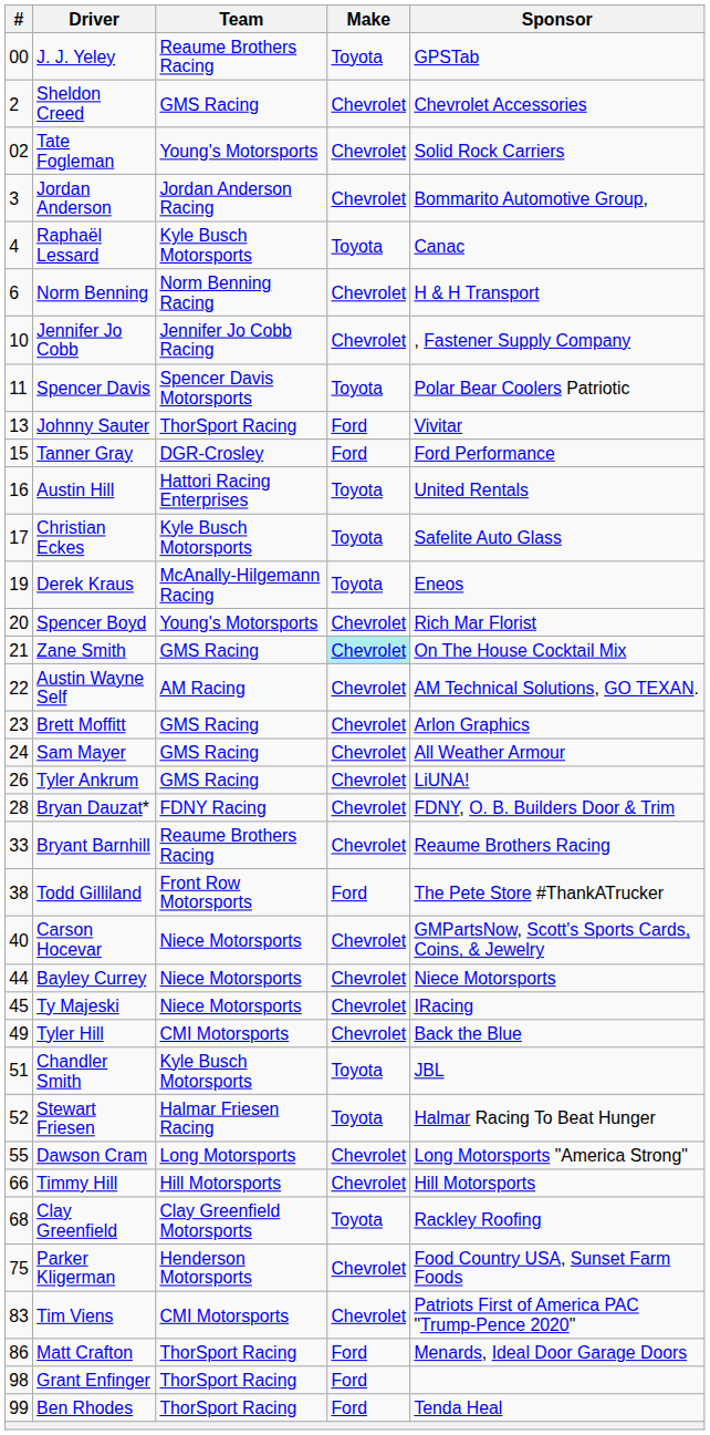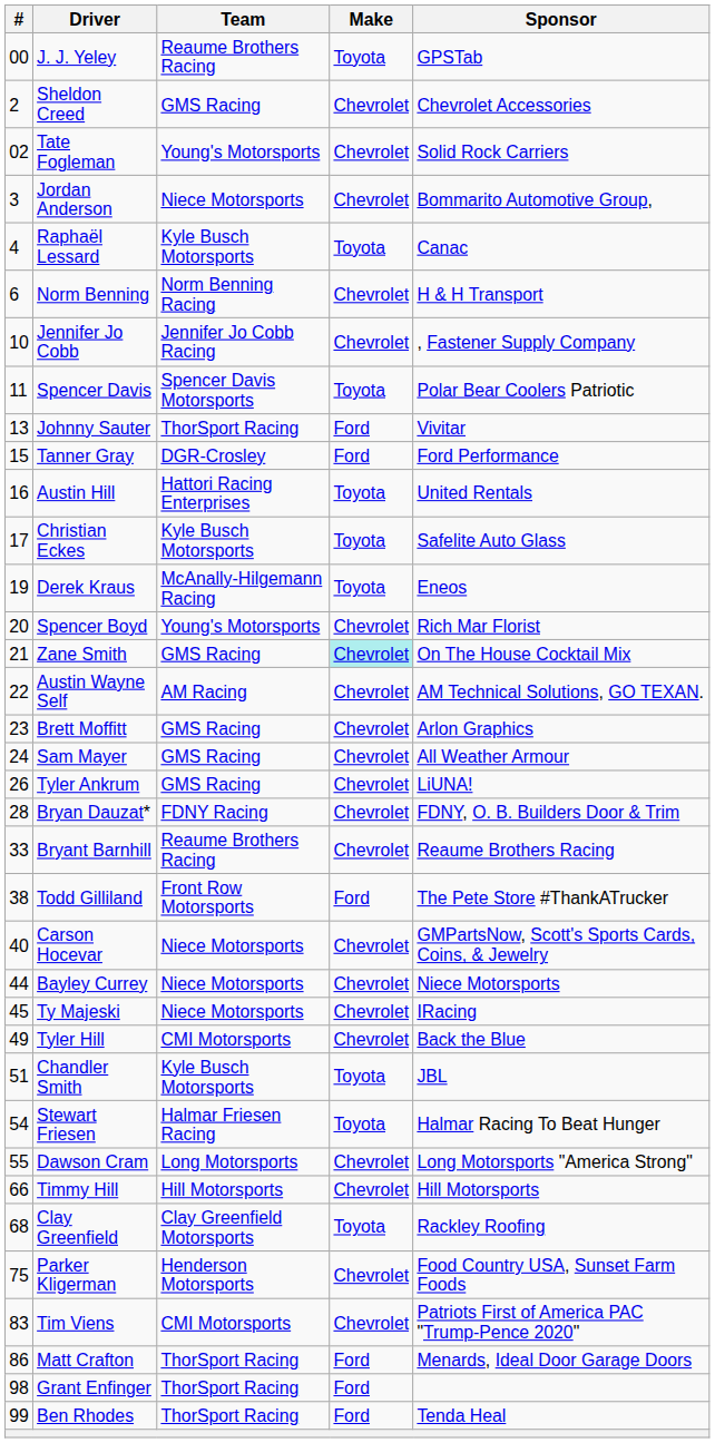 <table class="wikitable" style="font-size:95%">
 <tr>
 <th>#</th>
 <th>Driver</th>
 <th>Team</th>
 <th>Make</th>
 <th>Sponsor</th>
 </tr>
 <tr>
 <td>00</td>
 <td><a href='#'>J. J. Yeley</a></td>
 <td><a href='#'>Reaume Brothers Racing</a></td>
 <td><a href='#'>Toyota</a></td>
 <td><a href='#'>GPSTab</a></td>
 </tr>
 <tr>
 <td>2</td>
 <td><a href='#'>Sheldon Creed</a></td>
 <td><a href='#'>GMS Racing</a></td>
 <td><a href='#'>Chevrolet</a></td>
 <td><a href='#'>Chevrolet Accessories</a></td>
 </tr>
 <tr>
 <td>02</td>
 <td><a href='#'>Tate Fogleman</a></td>
 <td><a href='#'>Young's Motorsports</a></td>
 <td><a href='#'>Chevrolet</a></td>
 <td><a href='#'>Solid Rock Carriers</a></td>
 </tr>
 <tr>
 <td>3</td>
 <td><a href='#'>Jordan Anderson</a></td>
-<td><a href='#'>Jordan Anderson Racing</a></td>
+<td><a href='#'>Niece Motorsports</a></td>
 <td><a href='#'>Chevrolet</a></td>
 <td><a href='#'>Bommarito Automotive Group</a>, </td>
 </tr>
 <tr>
 <td>4</td>
 <td><a href='#'>Raphaël Lessard</a></td>
 <td><a href='#'>Kyle Busch Motorsports</a></td>
 <td><a href='#'>Toyota</a></td>
 <td><a href='#'>Canac</a></td>
 </tr>
 <tr>
 <td>6</td>
 <td><a href='#'>Norm Benning</a></td>
 <td><a href='#'>Norm Benning Racing</a></td>
 <td><a href='#'>Chevrolet</a></td>
 <td><a href='#'>H & H Transport</a></td>
 </tr>
 <tr>
 <td>10</td>
 <td><a href='#'>Jennifer Jo Cobb</a></td>
 <td><a href='#'>Jennifer Jo Cobb Racing</a></td>
 <td><a href='#'>Chevrolet</a></td>
 <td>, <a href='#'>Fastener Supply Company</a></td>
 </tr>
 <tr>
 <td>11</td>
 <td><a href='#'>Spencer Davis</a></td>
 <td><a href='#'>Spencer Davis Motorsports</a></td>
 <td><a href='#'>Toyota</a></td>
 <td><a href='#'>Polar Bear Coolers</a> Patriotic</td>
 </tr>
 <tr>
 <td>13</td>
 <td><a href='#'>Johnny Sauter</a></td>
 <td><a href='#'>ThorSport Racing</a></td>
 <td><a href='#'>Ford</a></td>
 <td><a href='#'>Vivitar</a></td>
 </tr>
 <tr>
 <td>15</td>
 <td><a href='#'>Tanner Gray</a></td>
 <td><a href='#'>DGR-Crosley</a></td>
 <td><a href='#'>Ford</a></td>
 <td><a href='#'>Ford Performance</a></td>
 </tr>
 <tr>
 <td>16</td>
 <td><a href='#'>Austin Hill</a></td>
 <td><a href='#'>Hattori Racing Enterprises</a></td>
 <td><a href='#'>Toyota</a></td>
 <td><a href='#'>United Rentals</a></td>
 </tr>
 <tr>
 <td>17</td>
 <td><a href='#'>Christian Eckes</a></td>
 <td><a href='#'>Kyle Busch Motorsports</a></td>
 <td><a href='#'>Toyota</a></td>
 <td><a href='#'>Safelite Auto Glass</a></td>
 </tr>
 <tr>
 <td>19</td>
 <td><a href='#'>Derek Kraus</a></td>
 <td><a href='#'>McAnally-Hilgemann Racing</a></td>
 <td><a href='#'>Toyota</a></td>
 <td><a href='#'>Eneos</a></td>
 </tr>
 <tr>
 <td>20</td>
 <td><a href='#'>Spencer Boyd</a></td>
 <td><a href='#'>Young's Motorsports</a></td>
 <td><a href='#'>Chevrolet</a></td>
 <td><a href='#'>Rich Mar Florist</a></td>
 </tr>
 <tr>
 <td>21</td>
 <td><a href='#'>Zane Smith</a></td>
 <td><a href='#'>GMS Racing</a></td>
 <td style="background: paleturquoise;"><a href='#'>Chevrolet</a></td>
 <td><a href='#'>On The House Cocktail Mix</a></td>
 </tr>
 <tr>
 <td>22</td>
 <td><a href='#'>Austin Wayne Self</a></td>
 <td><a href='#'>AM Racing</a></td>
 <td><a href='#'>Chevrolet</a></td>
 <td><a href='#'>AM Technical Solutions</a>, <a href='#'>GO TEXAN</a>.</td>
 </tr>
 <tr>
 <td>23</td>
 <td><a href='#'>Brett Moffitt</a></td>
 <td><a href='#'>GMS Racing</a></td>
 <td><a href='#'>Chevrolet</a></td>
 <td><a href='#'>Arlon Graphics</a></td>
 </tr>
 <tr>
 <td>24</td>
 <td><a href='#'>Sam Mayer</a></td>
 <td><a href='#'>GMS Racing</a></td>
 <td><a href='#'>Chevrolet</a></td>
 <td><a href='#'>All Weather Armour</a></td>
 </tr>
 <tr>
 <td>26</td>
 <td><a href='#'>Tyler Ankrum</a></td>
 <td><a href='#'>GMS Racing</a></td>
 <td><a href='#'>Chevrolet</a></td>
 <td><a href='#'>LiUNA!</a></td>
 </tr>
 <tr>
 <td>28</td>
 <td><a href='#'>Bryan Dauzat</a>*</td>
 <td><a href='#'>FDNY Racing</a></td>
 <td><a href='#'>Chevrolet</a></td>
 <td><a href='#'>FDNY</a>, <a href='#'>O. B. Builders Door & Trim</a></td>
 </tr>
 <tr>
 <td>33</td>
 <td><a href='#'>Bryant Barnhill</a></td>
 <td><a href='#'>Reaume Brothers Racing</a></td>
 <td><a href='#'>Chevrolet</a></td>
 <td><a href='#'>Reaume Brothers Racing</a></td>
 </tr>
 <tr>
 <td>38</td>
 <td><a href='#'>Todd Gilliland</a></td>
 <td><a href='#'>Front Row Motorsports</a></td>
 <td><a href='#'>Ford</a></td>
 <td><a href='#'>The Pete Store</a> #ThankATrucker</td>
 </tr>
 <tr>
 <td>40</td>
 <td><a href='#'>Carson Hocevar</a></td>
 <td><a href='#'>Niece Motorsports</a></td>
 <td><a href='#'>Chevrolet</a></td>
 <td><a href='#'>GMPartsNow</a>, <a href='#'>Scott's Sports Cards, Coins, & Jewelry</a></td>
 </tr>
 <tr>
 <td>44</td>
 <td><a href='#'>Bayley Currey</a></td>
 <td><a href='#'>Niece Motorsports</a></td>
 <td><a href='#'>Chevrolet</a></td>
 <td><a href='#'>Niece Motorsports</a></td>
 </tr>
 <tr>
 <td>45</td>
 <td><a href='#'>Ty Majeski</a></td>
 <td><a href='#'>Niece Motorsports</a></td>
 <td><a href='#'>Chevrolet</a></td>
 <td><a href='#'>IRacing</a></td>
 </tr>
 <tr>
 <td>49</td>
 <td><a href='#'>Tyler Hill</a></td>
 <td><a href='#'>CMI Motorsports</a></td>
 <td><a href='#'>Chevrolet</a></td>
 <td><a href='#'>Back the Blue</a></td>
 </tr>
 <tr>
 <td>51</td>
 <td><a href='#'>Chandler Smith</a></td>
 <td><a href='#'>Kyle Busch Motorsports</a></td>
 <td><a href='#'>Toyota</a></td>
 <td><a href='#'>JBL</a></td>
 </tr>
 <tr>
-<td>52</td>
+<td>54</td>
 <td><a href='#'>Stewart Friesen</a></td>
 <td><a href='#'>Halmar Friesen Racing</a></td>
 <td><a href='#'>Toyota</a></td>
 <td><a href='#'>Halmar</a> Racing To Beat Hunger</td>
 </tr>
 <tr>
 <td>55</td>
 <td><a href='#'>Dawson Cram</a></td>
 <td><a href='#'>Long Motorsports</a></td>
 <td><a href='#'>Chevrolet</a></td>
 <td><a href='#'>Long Motorsports</a> "America Strong"</td>
 </tr>
 <tr>
 <td>66</td>
 <td><a href='#'>Timmy Hill</a></td>
 <td><a href='#'>Hill Motorsports</a></td>
 <td><a href='#'>Chevrolet</a></td>
 <td><a href='#'>Hill Motorsports</a></td>
 </tr>
 <tr>
 <td>68</td>
 <td><a href='#'>Clay Greenfield</a></td>
 <td><a href='#'>Clay Greenfield Motorsports</a></td>
 <td><a href='#'>Toyota</a></td>
 <td><a href='#'>Rackley Roofing</a></td>
 </tr>
 <tr>
 <td>75</td>
 <td><a href='#'>Parker Kligerman</a></td>
 <td><a href='#'>Henderson Motorsports</a></td>
 <td><a href='#'>Chevrolet</a></td>
 <td><a href='#'>Food Country USA</a>, <a href='#'>Sunset Farm Foods</a></td>
 </tr>
 <tr>
 <td>83</td>
 <td><a href='#'>Tim Viens</a></td>
 <td><a href='#'>CMI Motorsports</a></td>
 <td><a href='#'>Chevrolet</a></td>
 <td><a href='#'>Patriots First of America PAC</a> "<a href='#'>Trump-Pence 2020</a>"</td>
 </tr>
 <tr>
 <td>86</td>
 <td><a href='#'>Matt Crafton</a></td>
 <td><a href='#'>ThorSport Racing</a></td>
 <td><a href='#'>Ford</a></td>
 <td><a href='#'>Menards</a>, <a href='#'>Ideal Door Garage Doors</a></td>
 </tr>
 <tr>
 <td>98</td>
 <td><a href='#'>Grant Enfinger</a></td>
 <td><a href='#'>ThorSport Racing</a></td>
 <td><a href='#'>Ford</a></td>
 <td></td>
 </tr>
 <tr>
 <td>99</td>
 <td><a href='#'>Ben Rhodes</a></td>
 <td><a href='#'>ThorSport Racing</a></td>
 <td><a href='#'>Ford</a></td>
 <td><a href='#'>Tenda Heal</a></td>
 </tr>
 <tr>
 <th colspan="5"></th>
 </tr>
 </table>
